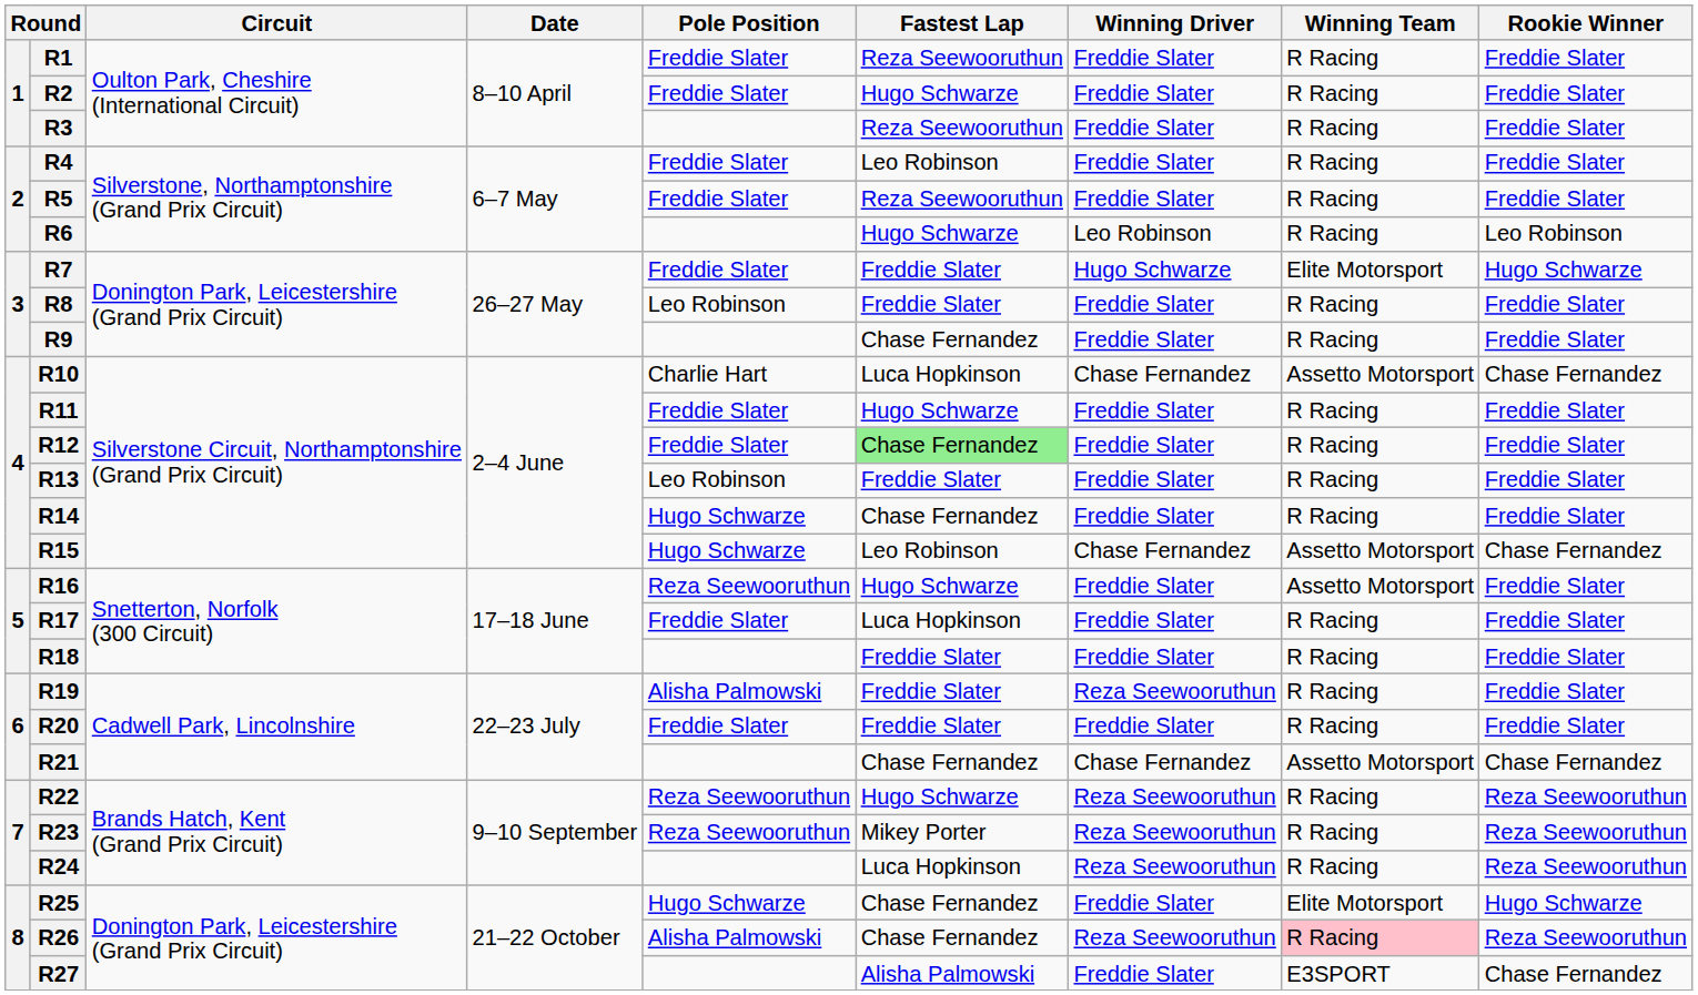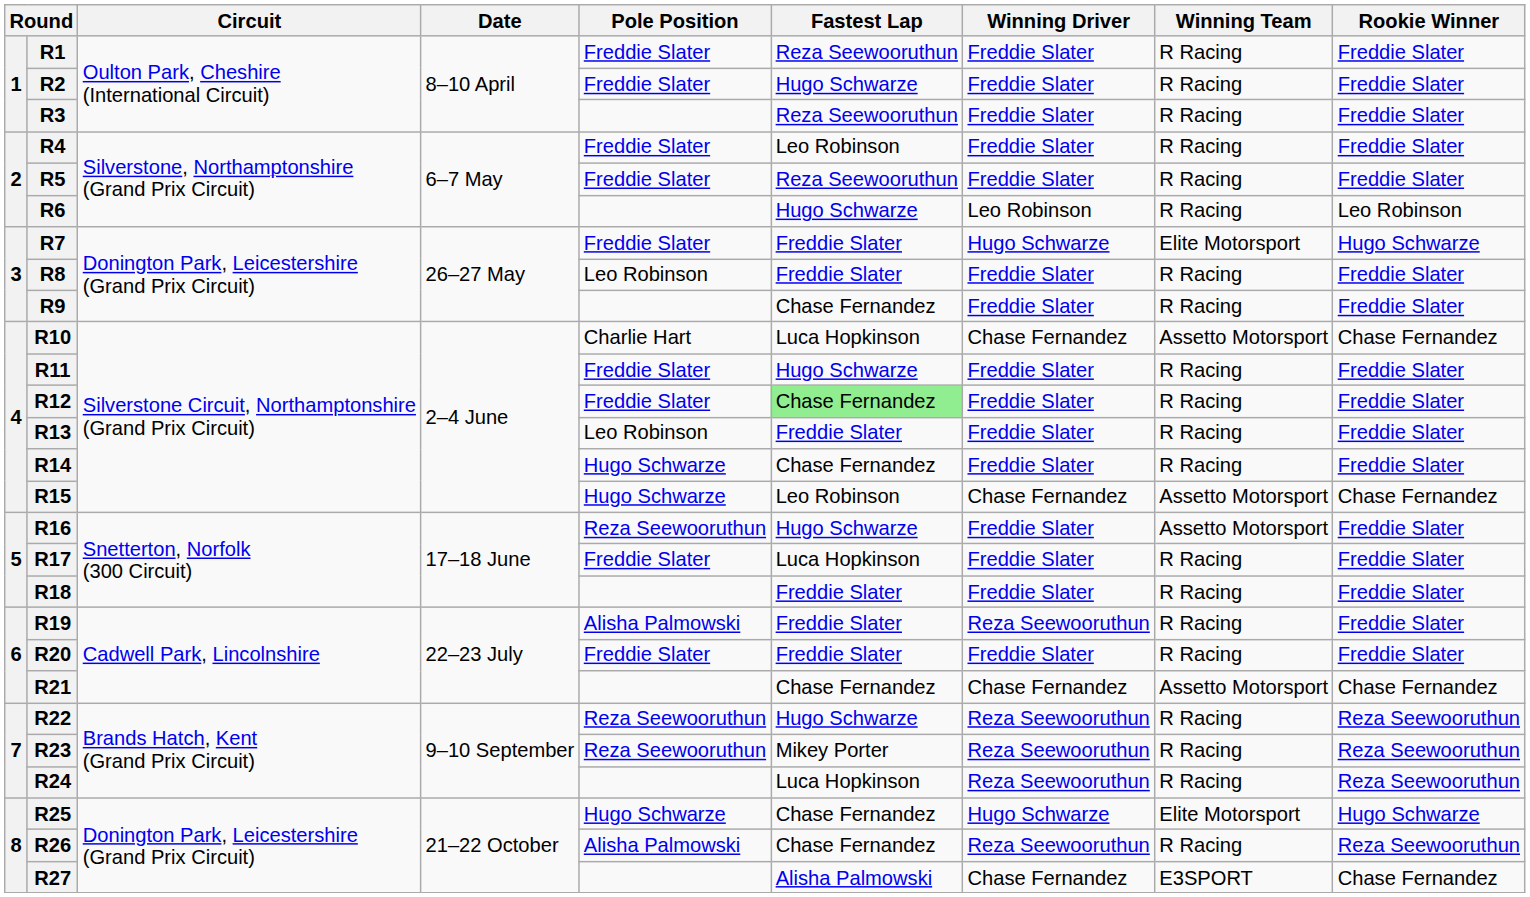 <table class="wikitable" style="font-size: 85%">
 <tr>
 <th colspan="2">Round</th>
 <th>Circuit</th>
 <th>Date</th>
 <th>Pole Position</th>
 <th>Fastest Lap</th>
 <th>Winning Driver</th>
 <th>Winning Team</th>
 <th>Rookie Winner</th>
 </tr>
 <tr>
 <th rowspan="3">1</th>
 <th>R1</th>
 <td rowspan="3"><a href='#'>Oulton Park</a>, <a href='#'>Cheshire</a><br>(International Circuit)</td>
 <td rowspan="3">8–10 April</td>
 <td> <a href='#'>Freddie Slater</a></td>
 <td nowrap> <a href='#'>Reza Seewooruthun</a></td>
 <td> <a href='#'>Freddie Slater</a></td>
 <td>R Racing</td>
 <td> <a href='#'>Freddie Slater</a></td>
 </tr>
 <tr>
 <th>R2</th>
 <td> <a href='#'>Freddie Slater</a></td>
 <td> <a href='#'>Hugo Schwarze</a></td>
 <td> <a href='#'>Freddie Slater</a></td>
 <td>R Racing</td>
 <td> <a href='#'>Freddie Slater</a></td>
 </tr>
 <tr>
 <th>R3</th>
 <td></td>
 <td> <a href='#'>Reza Seewooruthun</a></td>
 <td> <a href='#'>Freddie Slater</a></td>
 <td>R Racing</td>
 <td> <a href='#'>Freddie Slater</a></td>
 </tr>
 <tr>
 <th rowspan="3">2</th>
 <th>R4</th>
 <td rowspan="3"><a href='#'>Silverstone</a>, <a href='#'>Northamptonshire</a><br>(Grand Prix Circuit)</td>
 <td rowspan="3">6–7 May</td>
 <td> <a href='#'>Freddie Slater</a></td>
 <td> Leo Robinson</td>
 <td> <a href='#'>Freddie Slater</a></td>
 <td>R Racing</td>
 <td> <a href='#'>Freddie Slater</a></td>
 </tr>
 <tr>
 <th>R5</th>
 <td> <a href='#'>Freddie Slater</a></td>
 <td> <a href='#'>Reza Seewooruthun</a></td>
 <td> <a href='#'>Freddie Slater</a></td>
 <td>R Racing</td>
 <td> <a href='#'>Freddie Slater</a></td>
 </tr>
 <tr>
 <th>R6</th>
 <td></td>
 <td> <a href='#'>Hugo Schwarze</a></td>
 <td> Leo Robinson</td>
 <td>R Racing</td>
 <td> Leo Robinson</td>
 </tr>
 <tr>
 <th rowspan="3">3</th>
 <th>R7</th>
 <td rowspan="3"><a href='#'>Donington Park</a>, <a href='#'>Leicestershire</a><br>(Grand Prix Circuit)</td>
 <td rowspan="3">26–27 May</td>
 <td> <a href='#'>Freddie Slater</a></td>
 <td> <a href='#'>Freddie Slater</a></td>
 <td> <a href='#'>Hugo Schwarze</a></td>
 <td>Elite Motorsport</td>
 <td> <a href='#'>Hugo Schwarze</a></td>
 </tr>
 <tr>
 <th>R8</th>
 <td> Leo Robinson</td>
 <td> <a href='#'>Freddie Slater</a></td>
 <td> <a href='#'>Freddie Slater</a></td>
 <td>R Racing</td>
 <td> <a href='#'>Freddie Slater</a></td>
 </tr>
 <tr>
 <th>R9</th>
 <td></td>
 <td> Chase Fernandez</td>
 <td> <a href='#'>Freddie Slater</a></td>
 <td>R Racing</td>
 <td> <a href='#'>Freddie Slater</a></td>
 </tr>
 <tr>
 <th rowspan="6">4</th>
 <th>R10</th>
 <td rowspan=6 nowrap><a href='#'>Silverstone Circuit</a>, <a href='#'>Northamptonshire</a><br>(Grand Prix Circuit)</td>
 <td rowspan=6>2–4 June</td>
 <td> Charlie Hart</td>
 <td> Luca Hopkinson</td>
 <td> Chase Fernandez</td>
 <td>Assetto Motorsport</td>
 <td> Chase Fernandez</td>
 </tr>
 <tr>
 <th>R11</th>
 <td> <a href='#'>Freddie Slater</a></td>
 <td> <a href='#'>Hugo Schwarze</a></td>
 <td> <a href='#'>Freddie Slater</a></td>
 <td>R Racing</td>
 <td> <a href='#'>Freddie Slater</a></td>
 </tr>
 <tr>
 <th>R12</th>
 <td> <a href='#'>Freddie Slater</a></td>
 <td style="background: lightgreen;"> Chase Fernandez</td>
 <td> <a href='#'>Freddie Slater</a></td>
 <td>R Racing</td>
 <td> <a href='#'>Freddie Slater</a></td>
 </tr>
 <tr>
 <th>R13</th>
 <td> Leo Robinson</td>
 <td> <a href='#'>Freddie Slater</a></td>
 <td> <a href='#'>Freddie Slater</a></td>
 <td>R Racing</td>
 <td> <a href='#'>Freddie Slater</a></td>
 </tr>
 <tr>
 <th>R14</th>
 <td> <a href='#'>Hugo Schwarze</a></td>
 <td> Chase Fernandez</td>
 <td> <a href='#'>Freddie Slater</a></td>
 <td>R Racing</td>
 <td> <a href='#'>Freddie Slater</a></td>
 </tr>
 <tr>
 <th>R15</th>
 <td> <a href='#'>Hugo Schwarze</a></td>
 <td> Leo Robinson</td>
 <td> Chase Fernandez</td>
 <td>Assetto Motorsport</td>
 <td> Chase Fernandez</td>
 </tr>
 <tr>
 <th rowspan="3">5</th>
 <th>R16</th>
 <td rowspan="3"><a href='#'>Snetterton</a>, <a href='#'>Norfolk</a><br>(300 Circuit)</td>
 <td rowspan="3">17–18 June</td>
 <td nowrap> <a href='#'>Reza Seewooruthun</a></td>
 <td> <a href='#'>Hugo Schwarze</a></td>
 <td> <a href='#'>Freddie Slater</a></td>
 <td nowrap>Assetto Motorsport</td>
 <td> <a href='#'>Freddie Slater</a></td>
 </tr>
 <tr>
 <th>R17</th>
 <td> <a href='#'>Freddie Slater</a></td>
 <td> Luca Hopkinson</td>
 <td> <a href='#'>Freddie Slater</a></td>
 <td>R Racing</td>
 <td> <a href='#'>Freddie Slater</a></td>
 </tr>
 <tr>
 <th>R18</th>
 <td></td>
 <td> <a href='#'>Freddie Slater</a></td>
 <td> <a href='#'>Freddie Slater</a></td>
 <td>R Racing</td>
 <td> <a href='#'>Freddie Slater</a></td>
 </tr>
 <tr>
 <th rowspan="3">6</th>
 <th>R19</th>
 <td rowspan="3"><a href='#'>Cadwell Park</a>, <a href='#'>Lincolnshire</a></td>
 <td rowspan="3">22–23 July</td>
 <td> <a href='#'>Alisha Palmowski</a></td>
 <td> <a href='#'>Freddie Slater</a></td>
 <td> <a href='#'>Reza Seewooruthun</a></td>
 <td>R Racing</td>
 <td> <a href='#'>Freddie Slater</a></td>
 </tr>
 <tr>
 <th>R20</th>
 <td> <a href='#'>Freddie Slater</a></td>
 <td> <a href='#'>Freddie Slater</a></td>
 <td> <a href='#'>Freddie Slater</a></td>
 <td>R Racing</td>
 <td> <a href='#'>Freddie Slater</a></td>
 </tr>
 <tr>
 <th>R21</th>
 <td></td>
 <td> Chase Fernandez</td>
 <td> Chase Fernandez</td>
 <td nowrap>Assetto Motorsport</td>
 <td> Chase Fernandez</td>
 </tr>
 <tr>
 <th rowspan="3">7</th>
 <th>R22</th>
 <td rowspan="3"><a href='#'>Brands Hatch</a>, <a href='#'>Kent</a><br>(Grand Prix Circuit)</td>
 <td rowspan="3" nowrap>9–10 September</td>
 <td> <a href='#'>Reza Seewooruthun</a></td>
 <td> <a href='#'>Hugo Schwarze</a></td>
 <td nowrap> <a href='#'>Reza Seewooruthun</a></td>
 <td>R Racing</td>
 <td nowrap> <a href='#'>Reza Seewooruthun</a></td>
 </tr>
 <tr>
 <th>R23</th>
 <td> <a href='#'>Reza Seewooruthun</a></td>
 <td> Mikey Porter</td>
 <td> <a href='#'>Reza Seewooruthun</a></td>
 <td>R Racing</td>
 <td> <a href='#'>Reza Seewooruthun</a></td>
 </tr>
 <tr>
 <th>R24</th>
 <td></td>
 <td> Luca Hopkinson</td>
 <td> <a href='#'>Reza Seewooruthun</a></td>
 <td>R Racing</td>
 <td> <a href='#'>Reza Seewooruthun</a></td>
 </tr>
 <tr>
 <th rowspan="3">8</th>
 <th>R25</th>
 <td rowspan="3"><a href='#'>Donington Park</a>, <a href='#'>Leicestershire</a><br>(Grand Prix Circuit)</td>
 <td rowspan="3">21–22 October</td>
 <td> <a href='#'>Hugo Schwarze</a></td>
 <td> Chase Fernandez</td>
-<td> <a href='#'>Freddie Slater</a></td>
+<td> <a href='#'>Hugo Schwarze</a></td>
 <td>Elite Motorsport</td>
 <td> <a href='#'>Hugo Schwarze</a></td>
 </tr>
 <tr>
 <th>R26</th>
 <td> <a href='#'>Alisha Palmowski</a></td>
 <td> Chase Fernandez</td>
 <td> <a href='#'>Reza Seewooruthun</a></td>
-<td style="background: pink;">R Racing</td>
+<td>R Racing</td>
 <td> <a href='#'>Reza Seewooruthun</a></td>
 </tr>
 <tr>
 <th>R27</th>
 <td></td>
 <td> <a href='#'>Alisha Palmowski</a></td>
-<td> <a href='#'>Freddie Slater</a></td>
+<td> Chase Fernandez</td>
 <td>E3SPORT</td>
 <td> Chase Fernandez</td>
 </tr>
 </table>
